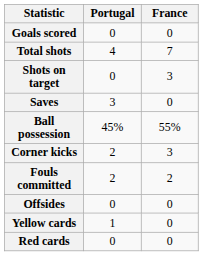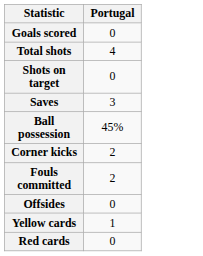 <table class="wikitable plainrowheaders" style="text-align:center">
 <tr>
 <th scope="col" style="width:100px">Statistic</th>
 <th scope="col" style="width:70px">Portugal</th>
-<th scope="col" style="width:70px">France</th>
 </tr>
 <tr>
 <th scope=row>Goals scored</th>
-<td>0</td>
 <td>0</td>
 </tr>
 <tr>
 <th scope=row>Total shots</th>
 <td>4</td>
-<td>7</td>
 </tr>
 <tr>
 <th scope=row>Shots on target</th>
 <td>0</td>
-<td>3</td>
 </tr>
 <tr>
 <th scope=row>Saves</th>
 <td>3</td>
-<td>0</td>
 </tr>
 <tr>
 <th scope=row>Ball possession</th>
 <td>45%</td>
-<td>55%</td>
 </tr>
 <tr>
 <th scope=row>Corner kicks</th>
 <td>2</td>
-<td>3</td>
 </tr>
 <tr>
 <th scope=row>Fouls committed</th>
-<td>2</td>
 <td>2</td>
 </tr>
 <tr>
 <th scope=row>Offsides</th>
 <td>0</td>
-<td>0</td>
 </tr>
 <tr>
 <th scope=row>Yellow cards</th>
 <td>1</td>
-<td>0</td>
 </tr>
 <tr>
 <th scope=row>Red cards</th>
 <td>0</td>
-<td>0</td>
 </tr>
 </table>
